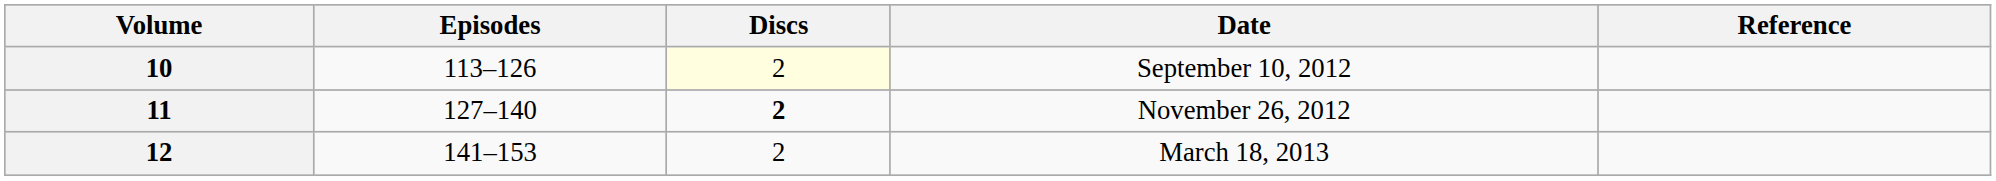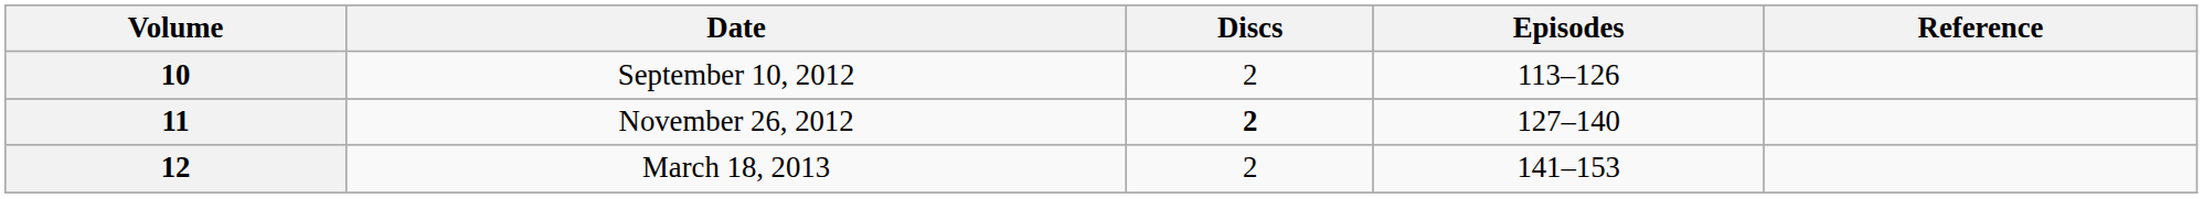 <table class="wikitable" style="text-align: center; width: 60%;">
 <tr>
 <th scope="col" 175px;>Volume</th>
+<th scope="col" 125px;>Date</th>
+<th scope="col">Discs</th>
 <th scope="col">Episodes</th>
-<th scope="col">Discs</th>
-<th scope="col" 125px;>Date</th>
 <th scope="col">Reference</th>
 </tr>
 <tr>
 <th scope="row">10</th>
+<td>September 10, 2012</td>
+<td>2</td>
 <td>113–126</td>
-<td style="background: lightyellow;">2</td>
-<td>September 10, 2012</td>
 <td></td>
 </tr>
 <tr>
 <th scope="row">11</th>
+<td>November 26, 2012</td>
+<td><strong>2</strong></td>
 <td>127–140</td>
-<td><strong>2</strong></td>
-<td>November 26, 2012</td>
 <td></td>
 </tr>
 <tr>
 <th scope="row">12</th>
+<td>March 18, 2013</td>
+<td>2</td>
 <td>141–153</td>
-<td>2</td>
-<td>March 18, 2013</td>
 <td></td>
 </tr>
 </table>
